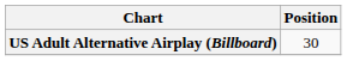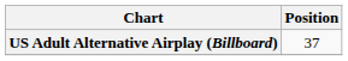 <table class="wikitable sortable plainrowheaders" style="text-align:center">
 <tr>
 <th>Chart</th>
 <th>Position</th>
 </tr>
 <tr>
 <th scope="row" style="text-align:left;">US Adult Alternative Airplay (<em>Billboard</em>)</th>
-<td>30</td>
+<td>37</td>
 </tr>
 <tr>
 </tr>
 </table>
